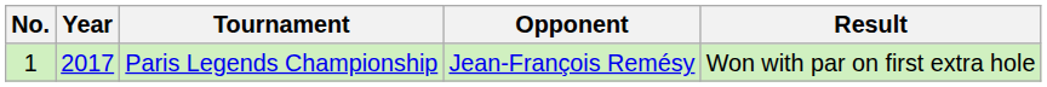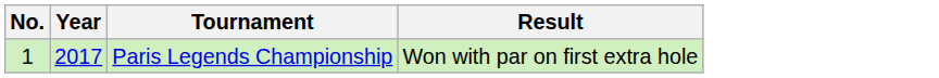 <table class="wikitable" style="font-size:95%;">
 <tr>
 <th>No.</th>
 <th>Year</th>
 <th>Tournament</th>
-<th>Opponent</th>
 <th>Result</th>
 </tr>
 <tr style="background:#D0F0C0;">
 <td align=center>1</td>
 <td><a href='#'>2017</a></td>
 <td><a href='#'>Paris Legends Championship</a></td>
-<td> <a href='#'>Jean-François Remésy</a></td>
 <td>Won with par on first extra hole</td>
 </tr>
 </table>
